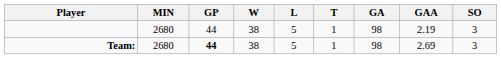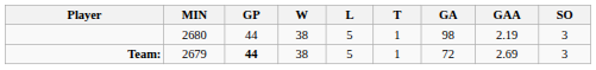 <table class="wikitable sortable" width="60%">
 <tr>
 <th bgcolor="#DDDDFF" width="10%">Player</th>
 <th width="3%" bgcolor="#DDDDFF" title="Minutes played">MIN</th>
 <th width="3%" bgcolor="#DDDDFF" title="Games played in">GP</th>
 <th width="3%" bgcolor="#DDDDFF" title="Wins">W</th>
 <th width="3%" bgcolor="#DDDDFF"title="Losses">L</th>
 <th width="3%" bgcolor="#DDDDFF" title="Ties">T</th>
 <th width="3%" bgcolor="#DDDDFF" title="Goals against">GA</th>
 <th width="3%" bgcolor="#DDDDFF" title="Goals against average">GAA</th>
 <th width="3%" bgcolor="#DDDDFF"title="Shut-outs">SO</th>
 </tr>
 <tr align="center">
 <td align="right"></td>
 <td>2680</td>
 <td>44</td>
 <td>38</td>
 <td>5</td>
 <td>1</td>
 <td>98</td>
 <td>2.19</td>
 <td>3</td>
 </tr>
 <tr align="center">
 <td align="right"><strong>Team:</strong></td>
-<td>2680</td>
+<td>2679</td>
 <td><strong>44</strong></td>
 <td>38</td>
 <td>5</td>
 <td>1</td>
-<td>98</td>
+<td>72</td>
 <td>2.69</td>
 <td>3</td>
 </tr>
 </table>
